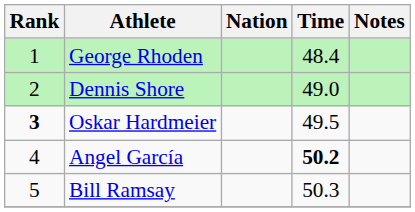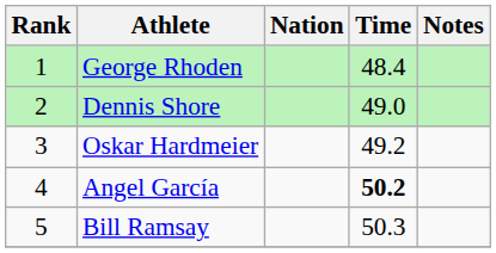 <table class="wikitable sortable" style="text-align:center">
 <tr>
 <th>Rank</th>
 <th>Athlete</th>
 <th>Nation</th>
 <th>Time</th>
 <th>Notes</th>
 </tr>
 <tr bgcolor=#bbf3bb>
 <td>1</td>
 <td align=left><a href='#'>George Rhoden</a></td>
 <td align=left></td>
 <td>48.4</td>
 <td></td>
 </tr>
 <tr bgcolor=#bbf3bb>
 <td>2</td>
 <td align=left><a href='#'>Dennis Shore</a></td>
 <td align=left></td>
 <td>49.0</td>
 <td></td>
 </tr>
 <tr>
-<td><strong>3</strong></td>
+<td>3</td>
 <td align=left><a href='#'>Oskar Hardmeier</a></td>
 <td align=left></td>
-<td>49.5</td>
+<td>49.2</td>
 <td></td>
 </tr>
 <tr>
 <td>4</td>
 <td align=left><a href='#'>Angel García</a></td>
 <td align=left></td>
 <td><strong>50.2</strong></td>
 <td></td>
 </tr>
 <tr>
 <td>5</td>
 <td align=left><a href='#'>Bill Ramsay</a></td>
 <td align=left></td>
 <td>50.3</td>
 <td></td>
 </tr>
 <tr>
 </tr>
 </table>
